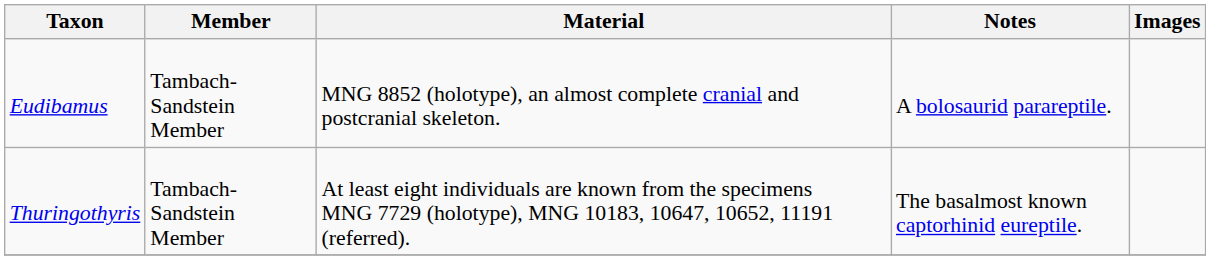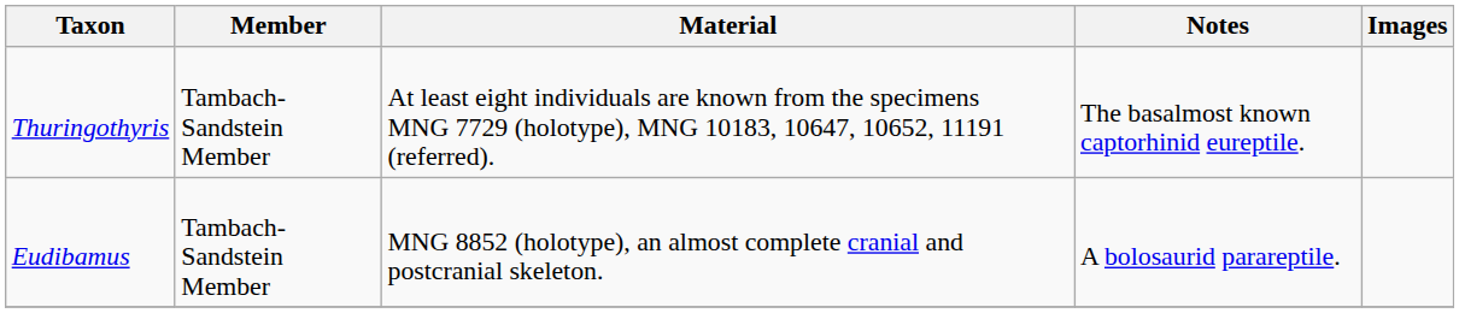 <table class="wikitable sortable" align="center" width="100%">
 <tr>
 <th>Taxon</th>
 <th>Member</th>
 <th class="unsortable">Material</th>
 <th class="unsortable">Notes</th>
 <th class="unsortable">Images</th>
 </tr>
 <tr>
+<td><br><em><a href='#'>Thuringothyris</a></em></td>
+<td><br>Tambach-Sandstein Member</td>
+<td><br>At least eight individuals are known from the specimens MNG 7729 (holotype), MNG 10183, 10647, 10652, 11191 (referred).</td>
+<td><br>The basalmost known <a href='#'>captorhinid</a> <a href='#'>eureptile</a>.</td>
+<td></td>
+</tr>
+<tr>
 <td><br><em><a href='#'>Eudibamus</a></em></td>
 <td><br>Tambach-Sandstein Member</td>
 <td><br>MNG 8852 (holotype), an almost complete <a href='#'>cranial</a> and postcranial skeleton.</td>
 <td><br>A <a href='#'>bolosaurid</a> <a href='#'>parareptile</a>.</td>
 <td><br></td>
 </tr>
 <tr>
-<td><br><em><a href='#'>Thuringothyris</a></em></td>
-<td><br>Tambach-Sandstein Member</td>
-<td><br>At least eight individuals are known from the specimens MNG 7729 (holotype), MNG 10183, 10647, 10652, 11191 (referred).</td>
-<td><br>The basalmost known <a href='#'>captorhinid</a> <a href='#'>eureptile</a>.</td>
-<td></td>
-</tr>
-<tr>
 </tr>
 </table>
